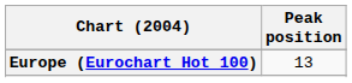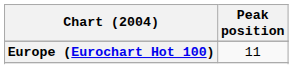 <table class="wikitable sortable plainrowheaders" style="text-align:center">
 <tr>
 <th scope="col">Chart (2004)</th>
 <th scope="col">Peak<br>position</th>
 </tr>
 <tr>
 </tr>
 <tr>
 </tr>
 <tr>
 </tr>
 <tr>
 </tr>
 <tr>
 <th scope="row">Europe (<a href='#'>Eurochart Hot 100</a>)</th>
-<td>13</td>
+<td>11</td>
 </tr>
 <tr>
 </tr>
 <tr>
 </tr>
 <tr>
 </tr>
 <tr>
 </tr>
 <tr>
 </tr>
 <tr>
 </tr>
 <tr>
 </tr>
 </table>
